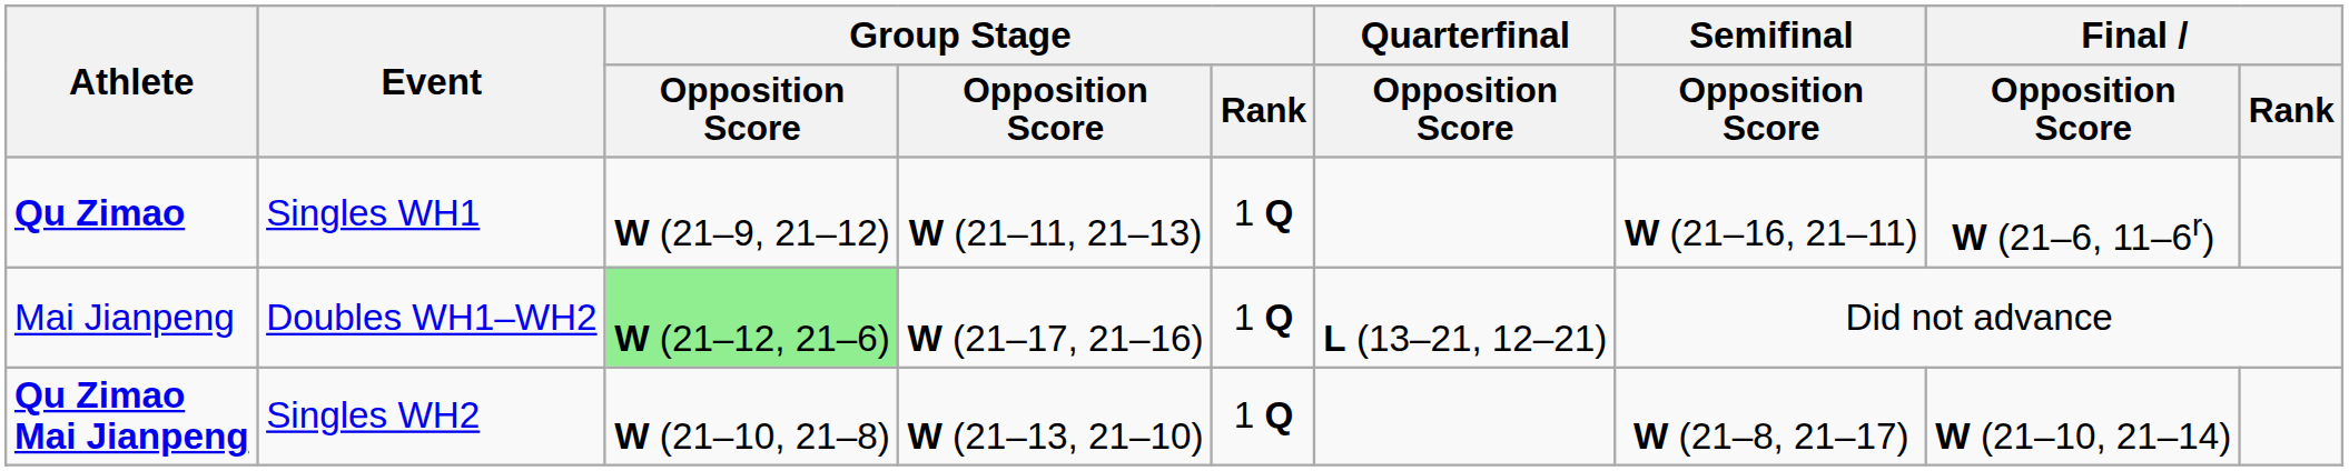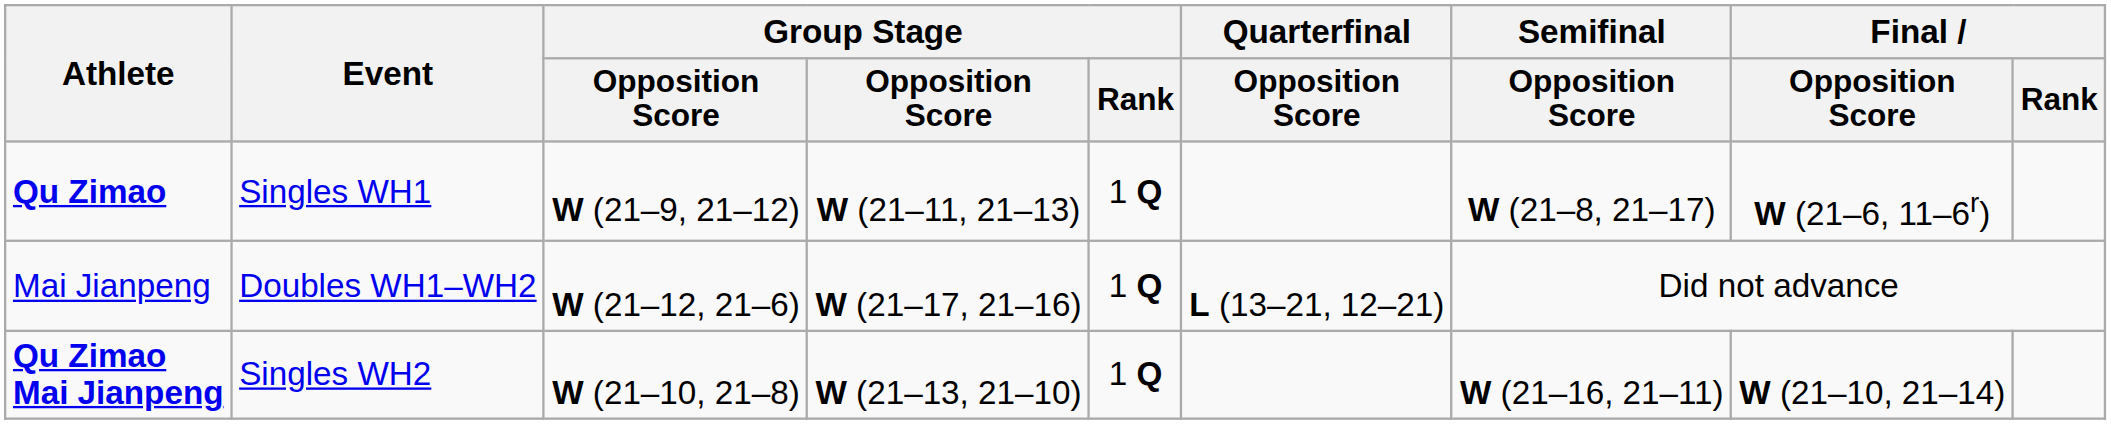 <table class="wikitable" style="font-size:90%; text-align:center">
 <tr>
 <th rowspan="2">Athlete</th>
 <th rowspan="2">Event</th>
 <th colspan="3">Group Stage</th>
 <th>Quarterfinal</th>
 <th>Semifinal</th>
 <th colspan="2">Final / </th>
 </tr>
 <tr style="font-size:95%">
 <th>Opposition<br>Score</th>
 <th>Opposition<br>Score</th>
 <th>Rank</th>
 <th>Opposition<br>Score</th>
 <th>Opposition<br>Score</th>
 <th>Opposition<br>Score</th>
 <th>Rank</th>
 </tr>
 <tr>
 <td align="left"><strong><a href='#'>Qu Zimao</a></strong></td>
 <td align="left"><a href='#'>Singles WH1</a></td>
 <td><br><strong>W</strong> (21–9, 21–12)</td>
 <td><br><strong>W</strong> (21–11, 21–13)</td>
 <td>1 <strong>Q</strong></td>
 <td></td>
-<td><br><strong>W</strong> (21–16, 21–11)</td>
+<td><br><strong>W</strong> (21–8, 21–17)</td>
 <td><br><strong>W</strong> (21–6, 11–6<sup>r</sup>)</td>
 <td></td>
 </tr>
 <tr>
 <td align="left"><a href='#'>Mai Jianpeng</a></td>
 <td align="left"><a href='#'>Doubles WH1–WH2</a></td>
-<td style="background: lightgreen;"><br><strong>W</strong> (21–12, 21–6)</td>
+<td><br><strong>W</strong> (21–12, 21–6)</td>
 <td><br><strong>W</strong> (21–17, 21–16)</td>
 <td>1 <strong>Q</strong></td>
 <td><br><strong>L</strong> (13–21, 12–21)</td>
 <td colspan="3">Did not advance</td>
 </tr>
 <tr>
 <td align="left"><strong><a href='#'>Qu Zimao</a><br><a href='#'>Mai Jianpeng</a></strong></td>
 <td align="left"><a href='#'>Singles WH2</a></td>
 <td><br><strong>W</strong> (21–10, 21–8)</td>
 <td><br><strong>W</strong> (21–13, 21–10)</td>
 <td>1 <strong>Q</strong></td>
 <td></td>
-<td><br><strong>W</strong> (21–8, 21–17)</td>
+<td><br><strong>W</strong> (21–16, 21–11)</td>
 <td><br><strong>W</strong> (21–10, 21–14)</td>
 <td></td>
 </tr>
 </table>
